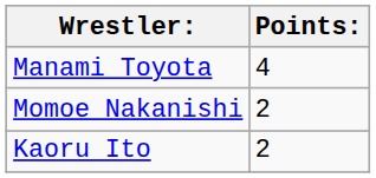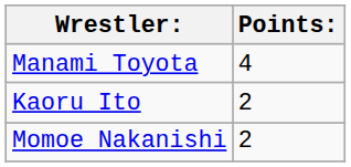 <table class="wikitable" style="margin: 1em auto 1em auto">
 <tr>
 <th>Wrestler:</th>
 <th>Points:</th>
 </tr>
 <tr>
 <td><a href='#'>Manami Toyota</a></td>
 <td>4</td>
 </tr>
 <tr>
+<td><a href='#'>Kaoru Ito</a></td>
+<td>2</td>
+</tr>
+<tr>
 <td><a href='#'>Momoe Nakanishi</a></td>
 <td>2</td>
 </tr>
-<tr>
-<td><a href='#'>Kaoru Ito</a></td>
-<td>2</td>
-</tr>
 </table>
